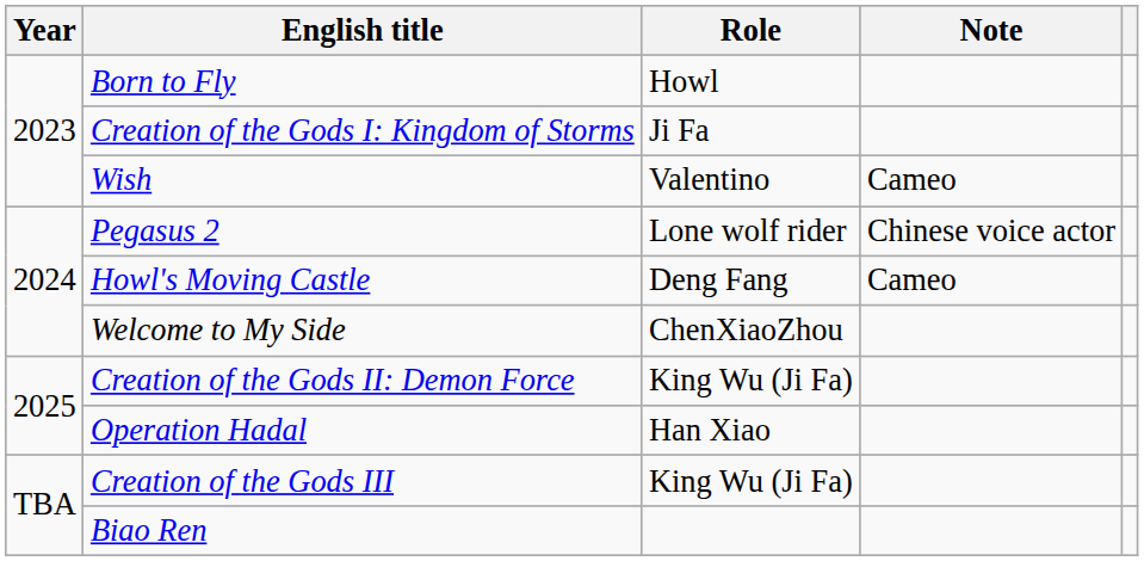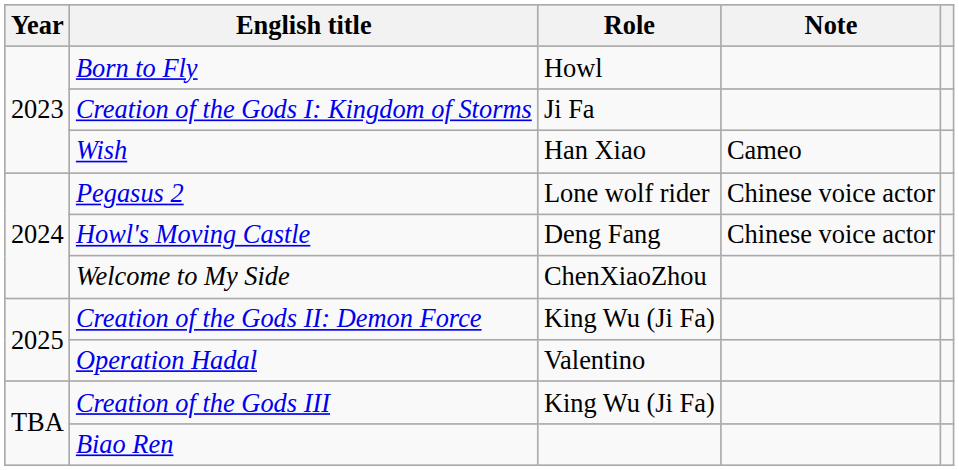 <table class="wikitable">
 <tr>
 <th width=10>Year</th>
 <th>English title</th>
 <th>Role</th>
 <th>Note</th>
 <th></th>
 </tr>
 <tr>
 <td rowspan=3>2023</td>
 <td><em><a href='#'>Born to Fly</a></em></td>
 <td>Howl</td>
 <td></td>
 <td></td>
 </tr>
 <tr>
 <td><em><a href='#'>Creation of the Gods I: Kingdom of Storms</a></em></td>
 <td>Ji Fa</td>
 <td></td>
 <td></td>
 </tr>
 <tr>
 <td><em><a href='#'>Wish</a></em></td>
-<td>Valentino</td>
+<td>Han Xiao</td>
 <td>Cameo</td>
 <td></td>
 </tr>
 <tr>
 <td rowspan="3">2024</td>
 <td><em><a href='#'>Pegasus 2</a></em></td>
 <td>Lone wolf rider</td>
 <td>Chinese voice actor</td>
 <td></td>
 </tr>
 <tr>
 <td><em><a href='#'>Howl's Moving Castle</a></em></td>
 <td>Deng Fang</td>
-<td>Cameo</td>
+<td>Chinese voice actor</td>
 <td></td>
 </tr>
 <tr>
 <td><em>Welcome to My Side</em></td>
 <td>ChenXiaoZhou</td>
 <td></td>
 <td></td>
 </tr>
 <tr>
 <td rowspan="2">2025</td>
 <td><em><a href='#'>Creation of the Gods II: Demon Force</a></em></td>
 <td>King Wu (Ji Fa)</td>
 <td></td>
 <td></td>
 </tr>
 <tr>
 <td><em><a href='#'>Operation Hadal</a></em></td>
-<td>Han Xiao</td>
+<td>Valentino</td>
 <td></td>
 <td></td>
 </tr>
 <tr>
 <td rowspan="2">TBA</td>
 <td><em><a href='#'>Creation of the Gods III</a></em></td>
 <td>King Wu (Ji Fa)</td>
 <td></td>
 <td></td>
 </tr>
 <tr>
 <td><em><a href='#'>Biao Ren</a></em></td>
 <td></td>
 <td></td>
 <td></td>
 </tr>
 </table>
